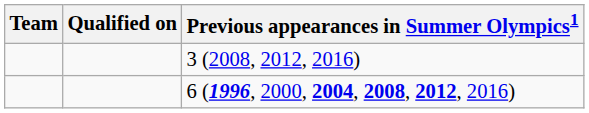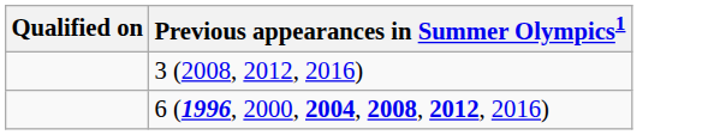 <table class="wikitable sortable">
 <tr>
-<th>Team</th>
 <th>Qualified on</th>
 <th data-sort-type="number">Previous appearances in <a href='#'>Summer Olympics</a><sup><strong><a href='#'>1</a></strong></sup></th>
 </tr>
 <tr>
 <td></td>
-<td></td>
 <td>3 (<a href='#'>2008</a>, <a href='#'>2012</a>, <a href='#'>2016</a>)</td>
 </tr>
 <tr>
 <td></td>
-<td></td>
 <td>6 (<strong><em><a href='#'>1996</a></em></strong>, <a href='#'>2000</a>, <strong><a href='#'>2004</a></strong>, <strong><a href='#'>2008</a></strong>, <strong><a href='#'>2012</a></strong>, <a href='#'>2016</a>)</td>
 </tr>
 </table>
